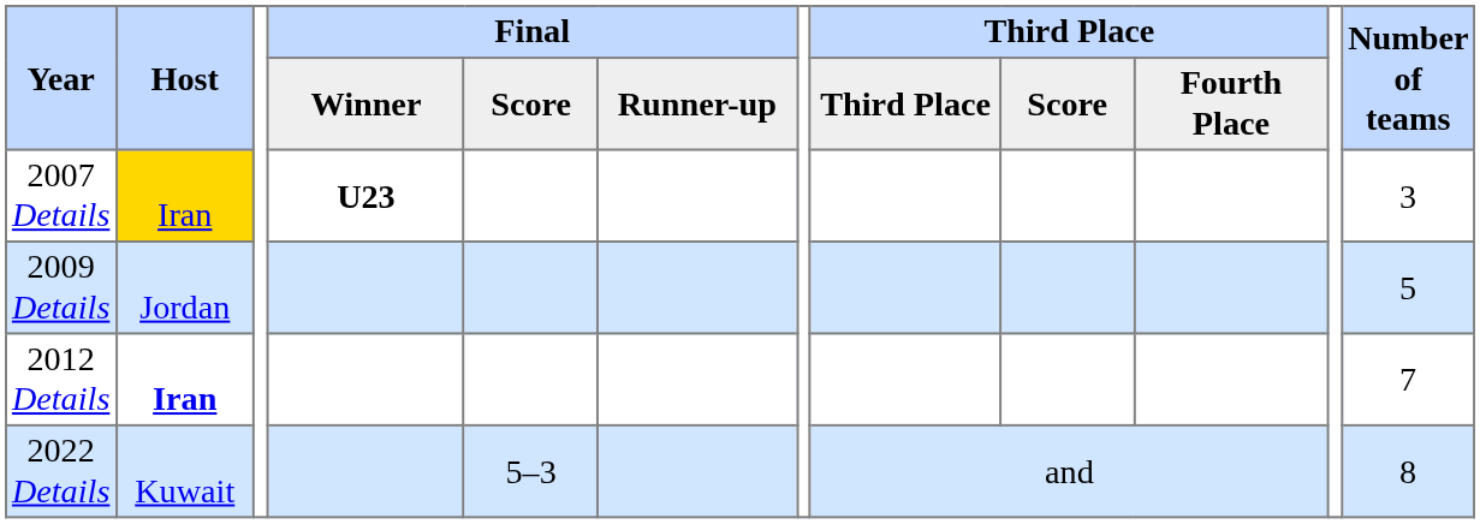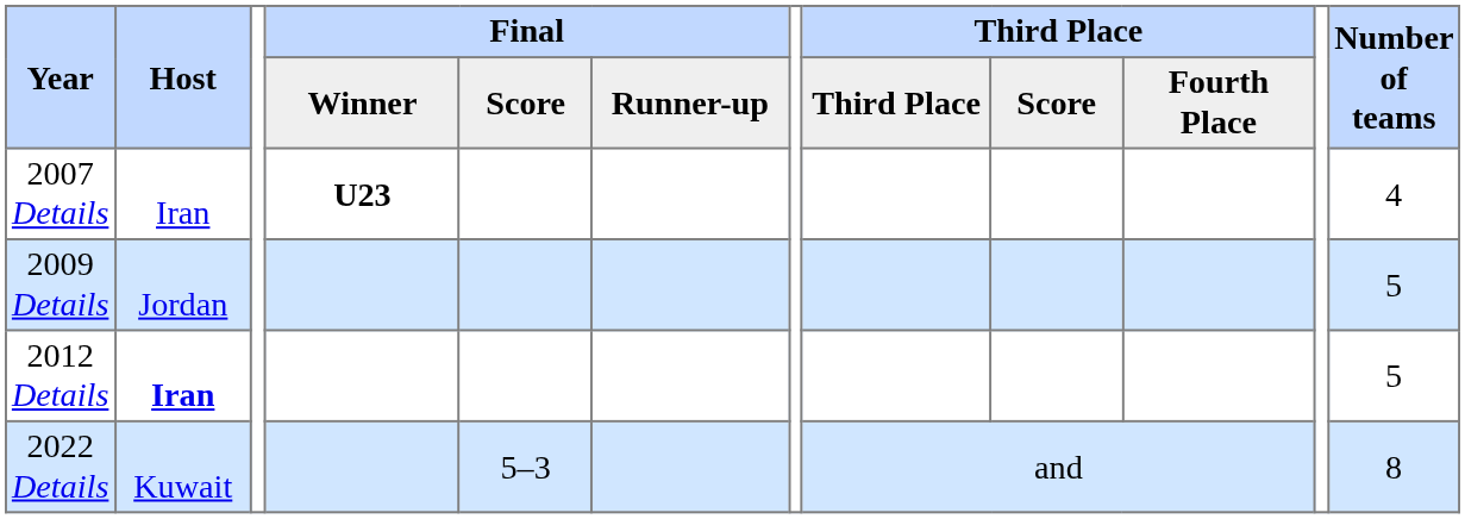 <table border=1 style="border-collapse:collapse; font-size:90%; text-align:center; width:100%" cellpadding=2 cellspacing=0>
 <tr bgcolor=#C1D8FF>
 <th rowspan=2 width=5%>Year</th>
 <th rowspan=2 width=10%>Host</th>
 <th width=1% rowspan=6 bgcolor=ffffff></th>
 <th colspan=3>Final</th>
 <th width=1% rowspan=6 bgcolor=ffffff></th>
 <th colspan=3>Third Place</th>
 <th width=1% rowspan=6 bgcolor=ffffff></th>
 <th rowspan=2 width=10%>Number of teams</th>
 </tr>
 <tr bgcolor=#EFEFEF>
 <th width=15%>Winner</th>
 <th width=10%>Score</th>
 <th width=15%>Runner-up</th>
 <th width=15%>Third Place</th>
 <th width=10%>Score</th>
 <th width=15%>Fourth Place</th>
 </tr>
 <tr>
 <td>2007 <br> <em><a href='#'>Details</a></em></td>
-<td style="background: gold;"> <br> <a href='#'>Iran</a></td>
+<td> <br> <a href='#'>Iran</a></td>
 <td><strong>U23</strong></td>
 <td></td>
 <td></td>
 <td></td>
 <td></td>
 <td></td>
-<td>3</td>
+<td>4</td>
 </tr>
 <tr style="background: #D0E6FF;">
 <td>2009 <br> <em><a href='#'>Details</a></em></td>
 <td> <br> <a href='#'>Jordan</a></td>
 <td><strong></strong></td>
 <td></td>
 <td></td>
 <td></td>
 <td></td>
 <td></td>
 <td>5</td>
 </tr>
 <tr>
 <td>2012 <br> <em><a href='#'>Details</a></em></td>
 <td><strong> <br> <a href='#'>Iran</a></strong></td>
 <td><strong></strong></td>
 <td></td>
 <td></td>
 <td></td>
 <td></td>
 <td></td>
-<td>7</td>
+<td>5</td>
 </tr>
 <tr style="background: #D0E6FF;">
 <td>2022 <br> <em><a href='#'>Details</a></em></td>
 <td> <br> <a href='#'>Kuwait</a></td>
 <td><strong></strong></td>
 <td>5–3</td>
 <td></td>
 <td colspan="3"> and </td>
 <td>8</td>
 </tr>
 </table>
